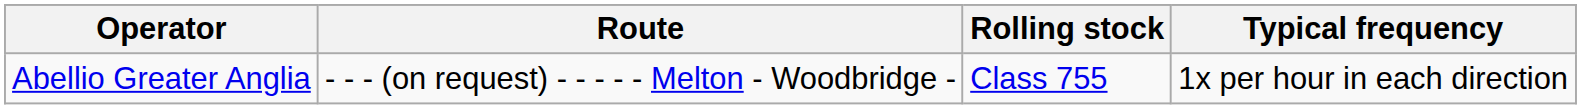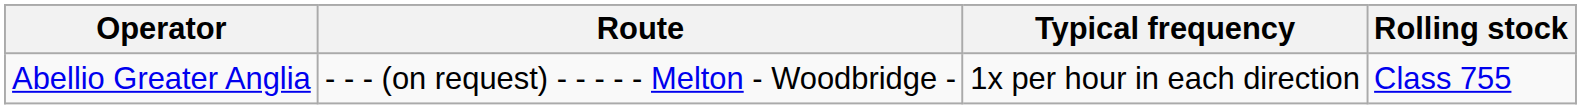 <table class="wikitable vatop">
 <tr>
 <th>Operator</th>
 <th>Route</th>
+<th>Typical frequency</th>
 <th>Rolling stock</th>
-<th>Typical frequency</th>
 </tr>
 <tr>
 <td><a href='#'>Abellio Greater Anglia</a></td>
 <td> -  -  -  (on request) -  -  -  -  - <a href='#'>Melton</a> - Woodbridge - </td>
+<td>1x per hour in each direction</td>
 <td><a href='#'>Class 755</a></td>
-<td>1x per hour in each direction</td>
 </tr>
 </table>
